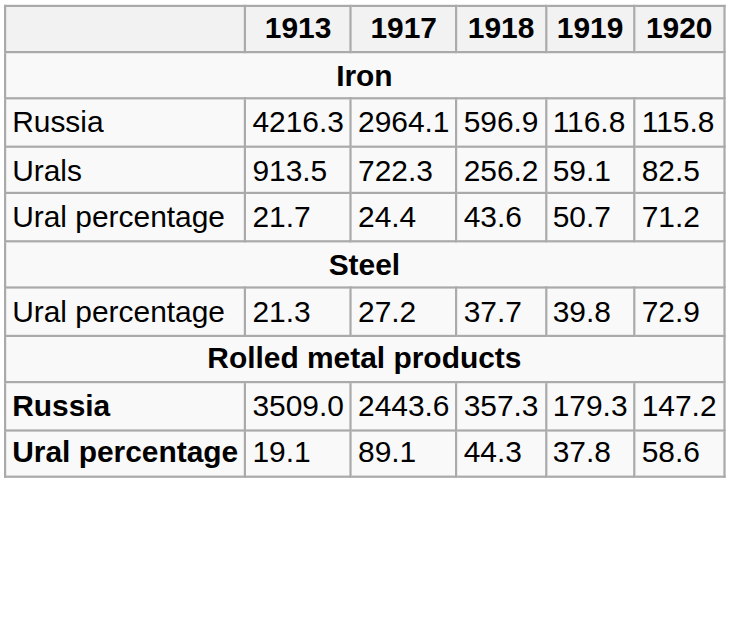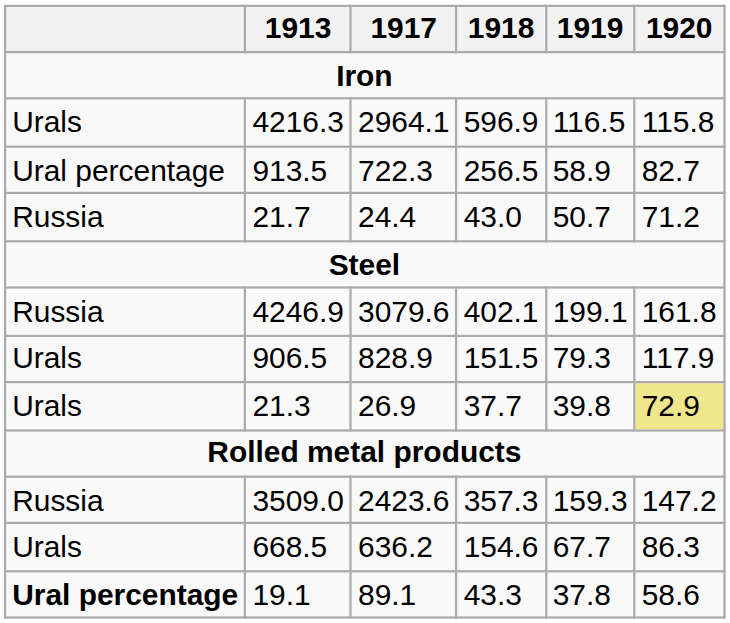 <table class="wikitable" style="float:left; margin-right:0.8em; clear:left; font-size:85%">
 <tr>
 <th></th>
 <th>1913</th>
 <th>1917</th>
 <th>1918</th>
 <th>1919</th>
 <th>1920</th>
 </tr>
 <tr>
 <td colspan="6" style="text-align:center;"><strong>Iron</strong></td>
 </tr>
 <tr>
-<td>Russia</td>
+<td>Urals</td>
 <td>4216.3</td>
 <td>2964.1</td>
 <td>596.9</td>
-<td>116.8</td>
+<td>116.5</td>
 <td>115.8</td>
 </tr>
 <tr>
-<td>Urals</td>
+<td>Ural percentage</td>
 <td>913.5</td>
 <td>722.3</td>
-<td>256.2</td>
-<td>59.1</td>
-<td>82.5</td>
+<td>256.5</td>
+<td>58.9</td>
+<td>82.7</td>
 </tr>
 <tr>
-<td>Ural percentage</td>
+<td>Russia</td>
 <td>21.7</td>
 <td>24.4</td>
-<td>43.6</td>
+<td>43.0</td>
 <td>50.7</td>
 <td>71.2</td>
 </tr>
 <tr>
 <td colspan="6" style="text-align:center;"><strong>Steel</strong></td>
 </tr>
 <tr>
-<td>Ural percentage</td>
+<td>Russia</td>
+<td>4246.9</td>
+<td>3079.6</td>
+<td>402.1</td>
+<td>199.1</td>
+<td>161.8</td>
+</tr>
+<tr>
+<td>Urals</td>
+<td>906.5</td>
+<td>828.9</td>
+<td>151.5</td>
+<td>79.3</td>
+<td>117.9</td>
+</tr>
+<tr>
+<td>Urals</td>
 <td>21.3</td>
-<td>27.2</td>
+<td>26.9</td>
 <td>37.7</td>
 <td>39.8</td>
-<td>72.9</td>
+<td style="background: khaki;">72.9</td>
 </tr>
 <tr>
 <td colspan="6" style="text-align:center;"><strong>Rolled metal products</strong></td>
 </tr>
 <tr>
-<td><strong>Russia</strong></td>
+<td>Russia</td>
 <td>3509.0</td>
-<td>2443.6</td>
+<td>2423.6</td>
 <td>357.3</td>
-<td>179.3</td>
+<td>159.3</td>
 <td>147.2</td>
+</tr>
+<tr>
+<td>Urals</td>
+<td>668.5</td>
+<td>636.2</td>
+<td>154.6</td>
+<td>67.7</td>
+<td>86.3</td>
 </tr>
 <tr>
 <td><strong>Ural percentage</strong></td>
 <td>19.1</td>
 <td>89.1</td>
-<td>44.3</td>
+<td>43.3</td>
 <td>37.8</td>
 <td>58.6</td>
 </tr>
 </table>
